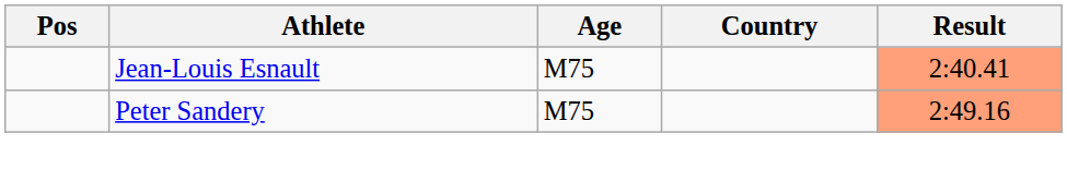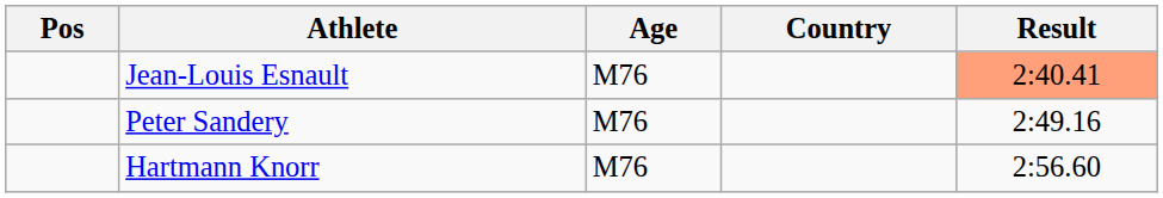 <table class="wikitable"  style="text-align:center; width:50%;">
 <tr>
 <th>Pos</th>
 <th>Athlete</th>
 <th>Age</th>
 <th>Country</th>
 <th>Result</th>
 </tr>
 <tr>
 <td align=center></td>
 <td align=left><a href='#'>Jean-Louis Esnault</a></td>
-<td align=left>M75</td>
+<td align=left>M76</td>
 <td align=left></td>
 <td style="background: lightsalmon;">2:40.41</td>
 </tr>
 <tr>
 <td align=center></td>
 <td align=left><a href='#'>Peter Sandery</a></td>
-<td align=left>M75</td>
+<td align=left>M76</td>
 <td align=left></td>
-<td style="background: lightsalmon;">2:49.16</td>
+<td>2:49.16</td>
+</tr>
+<tr>
+<td align=center></td>
+<td align=left><a href='#'>Hartmann Knorr</a></td>
+<td align=left>M76</td>
+<td align=left></td>
+<td>2:56.60</td>
 </tr>
 </table>
